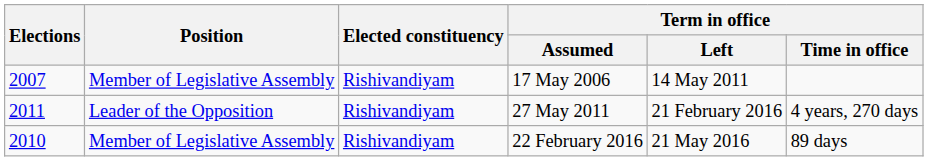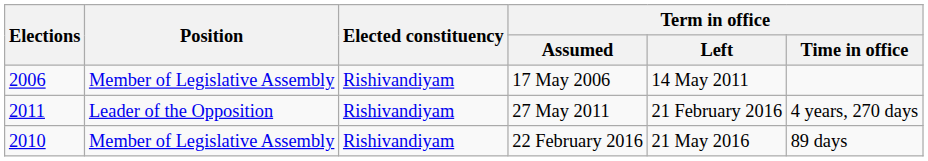 <table class="wikitable sortable defaultcenter col2left col3left" style="font-size: 95%">
 <tr>
 <th rowspan=2>Elections</th>
 <th rowspan=2>Position</th>
 <th rowspan=2>Elected constituency</th>
 <th colspan=3>Term in office</th>
 </tr>
 <tr>
 <th>Assumed</th>
 <th>Left</th>
 <th>Time in office</th>
 </tr>
 <tr>
-<td><a href='#'>2007</a></td>
+<td><a href='#'>2006</a></td>
 <td><a href='#'>Member of Legislative Assembly</a></td>
 <td><a href='#'>Rishivandiyam</a></td>
 <td>17 May 2006</td>
 <td>14 May 2011</td>
 <td></td>
 </tr>
 <tr>
 <td><a href='#'>2011</a></td>
 <td><a href='#'>Leader of the Opposition</a></td>
 <td><a href='#'>Rishivandiyam</a></td>
 <td>27 May 2011</td>
 <td>21 February 2016</td>
 <td>4 years, 270 days</td>
 </tr>
 <tr>
 <td><a href='#'>2010</a></td>
 <td><a href='#'>Member of Legislative Assembly</a></td>
 <td><a href='#'>Rishivandiyam</a></td>
 <td>22 February 2016</td>
 <td>21 May 2016</td>
 <td>89 days</td>
 </tr>
 </table>
